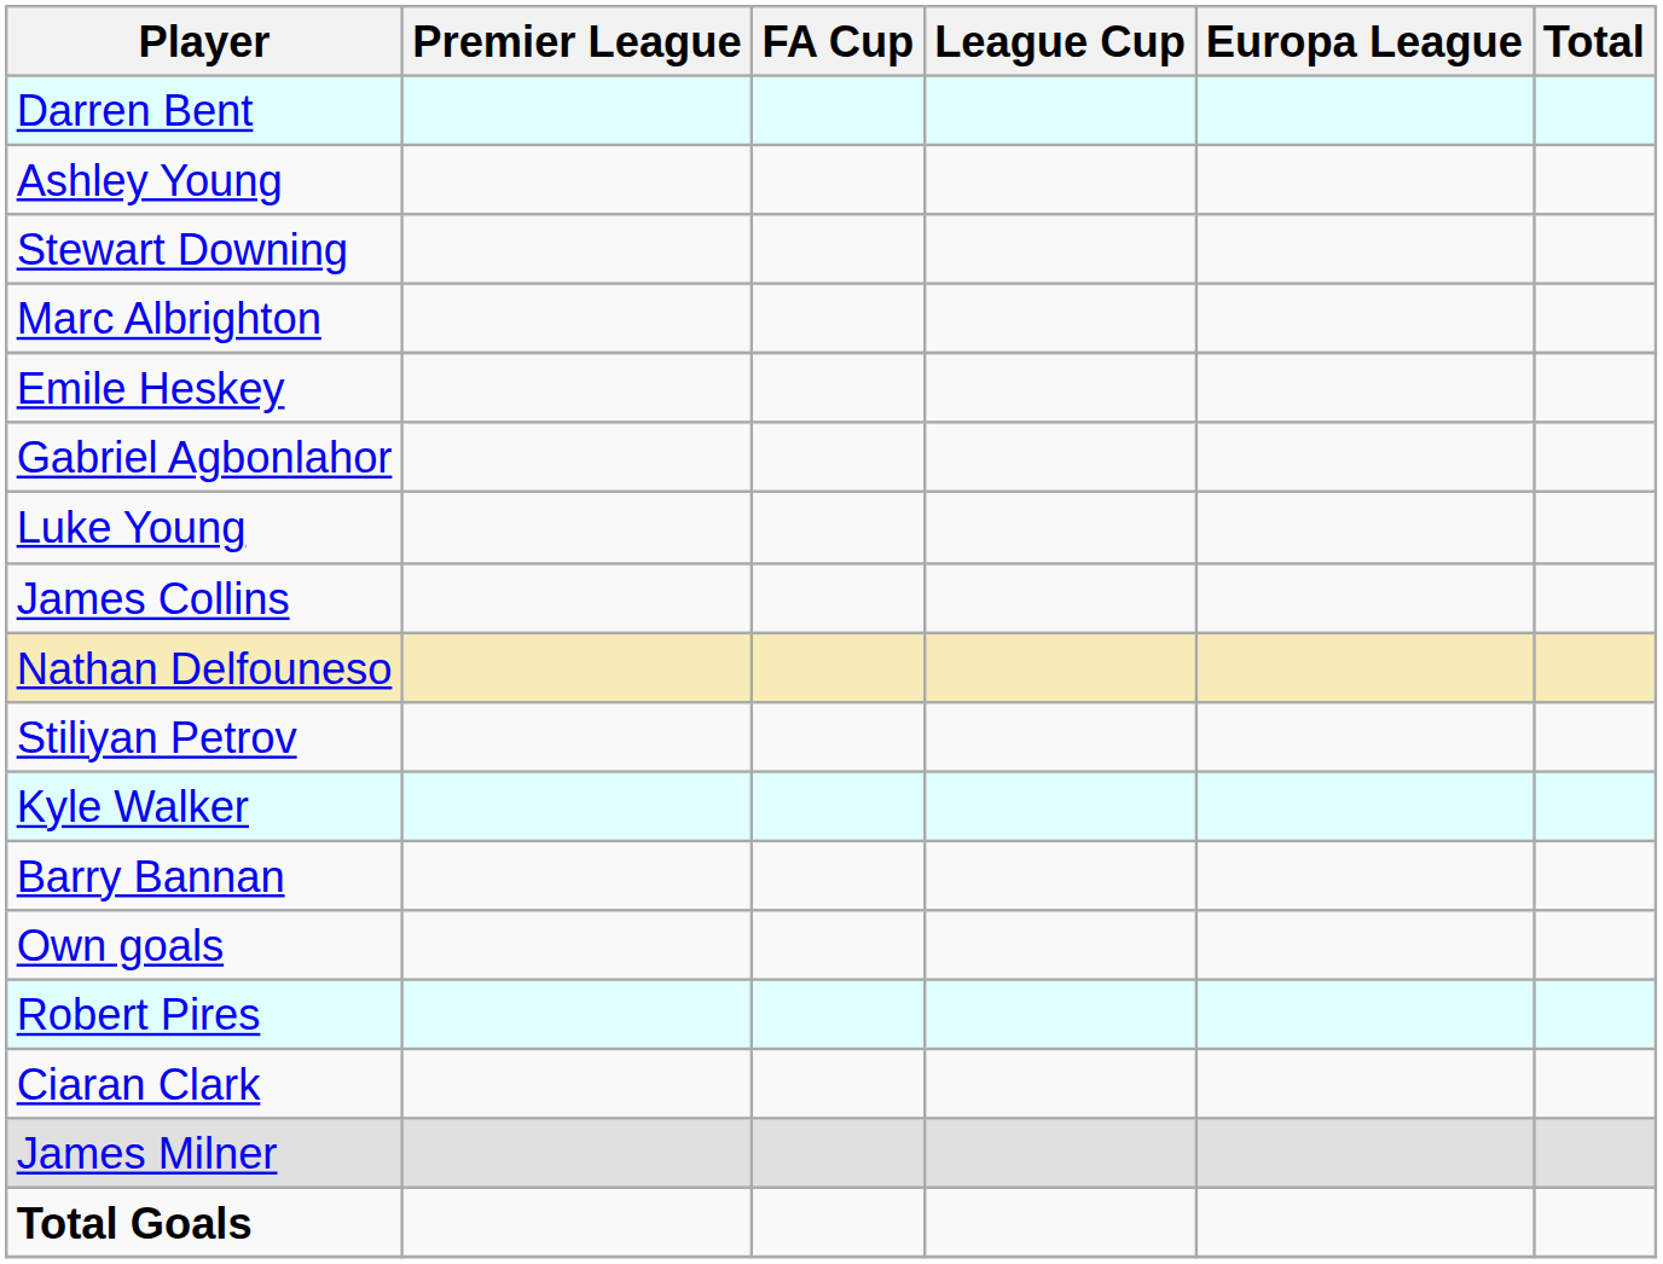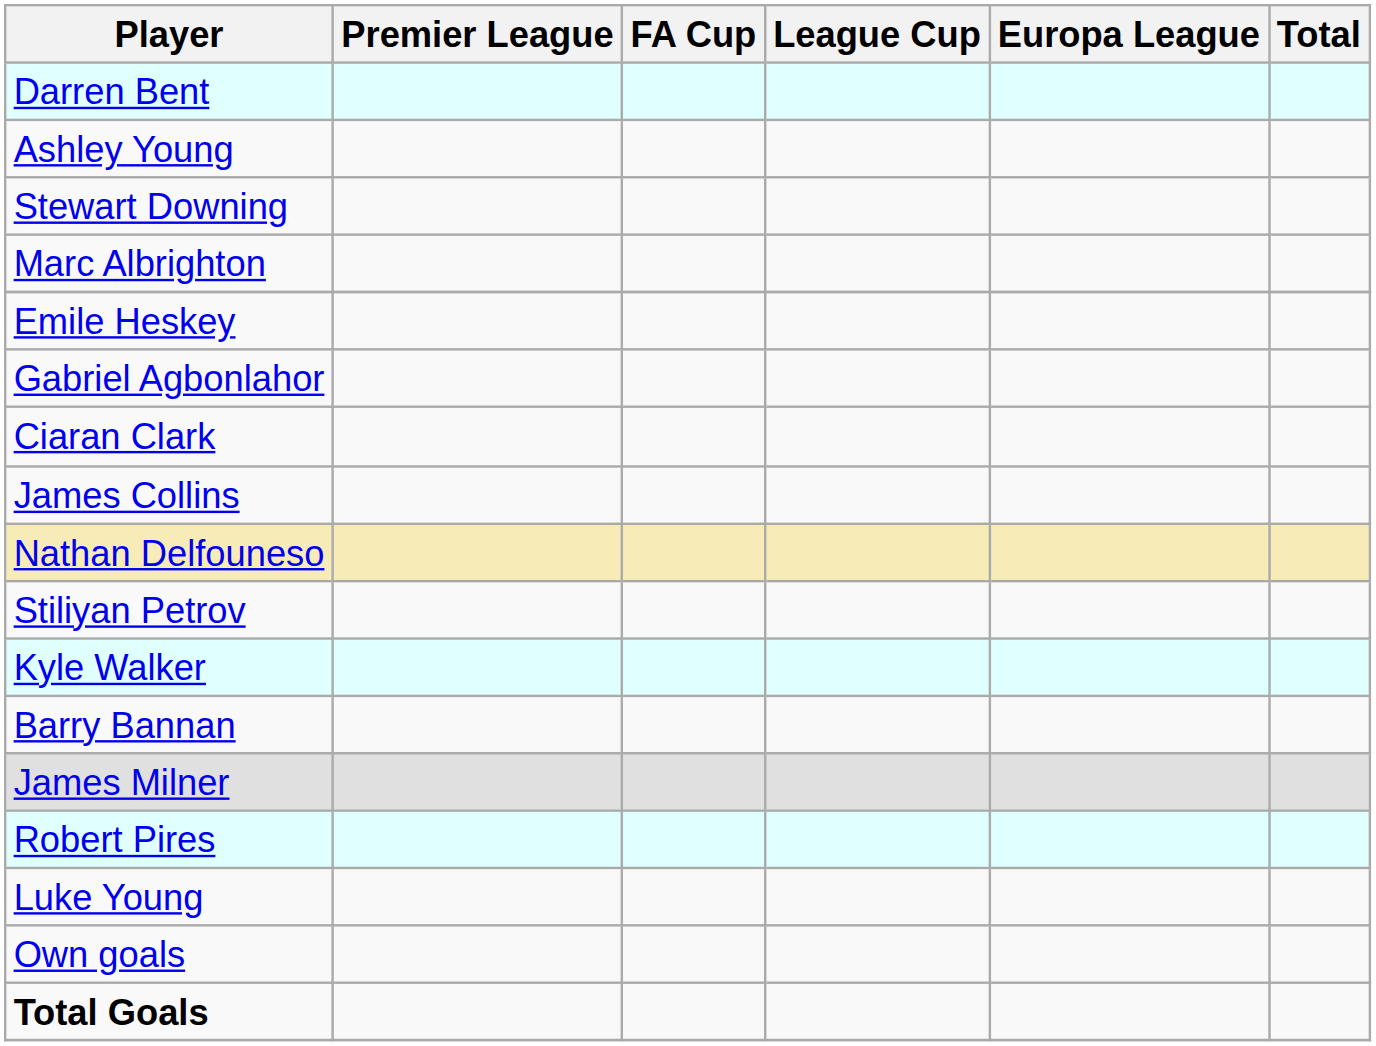 <table class="wikitable sortable" style="font-size:95%; text-align:left">
 <tr>
 <th>Player</th>
 <th>Premier League</th>
 <th>FA Cup</th>
 <th>League Cup</th>
 <th>Europa League</th>
 <th>Total</th>
 </tr>
 <tr>
 <td bgcolor="#E0FFFF"> <a href='#'>Darren Bent</a></td>
 <td bgcolor="#E0FFFF"></td>
 <td bgcolor="#E0FFFF"></td>
 <td bgcolor="#E0FFFF"></td>
 <td bgcolor="#E0FFFF"></td>
 <td bgcolor="#E0FFFF"></td>
 </tr>
 <tr>
 <td> <a href='#'>Ashley Young</a></td>
 <td></td>
 <td></td>
 <td></td>
 <td></td>
 <td></td>
 </tr>
 <tr>
 <td> <a href='#'>Stewart Downing</a></td>
 <td></td>
 <td></td>
 <td></td>
 <td></td>
 <td></td>
 </tr>
 <tr>
 <td> <a href='#'>Marc Albrighton</a></td>
 <td></td>
 <td></td>
 <td></td>
 <td></td>
 <td></td>
 </tr>
 <tr>
 </tr>
 <tr>
 <td> <a href='#'>Emile Heskey</a></td>
 <td></td>
 <td></td>
 <td></td>
 <td></td>
 <td></td>
 </tr>
 <tr>
 <td> <a href='#'>Gabriel Agbonlahor</a></td>
 <td></td>
 <td></td>
 <td></td>
 <td></td>
 <td></td>
 </tr>
 <tr>
-<td> <a href='#'>Luke Young</a></td>
+<td> <a href='#'>Ciaran Clark</a></td>
 <td></td>
 <td></td>
 <td></td>
 <td></td>
 <td></td>
 </tr>
 <tr>
 <td> <a href='#'>James Collins</a></td>
 <td></td>
 <td></td>
 <td></td>
 <td></td>
 <td></td>
 </tr>
 <tr>
 <td bgcolor="#F7ECB7"> <a href='#'>Nathan Delfouneso</a></td>
 <td bgcolor="#F7ECB7"></td>
 <td bgcolor="#F7ECB7"></td>
 <td bgcolor="#F7ECB7"></td>
 <td bgcolor="#F7ECB7"></td>
 <td bgcolor="#F7ECB7"></td>
 </tr>
 <tr>
 <td> <a href='#'>Stiliyan Petrov</a></td>
 <td></td>
 <td></td>
 <td></td>
 <td></td>
 <td></td>
 </tr>
 <tr>
 <td bgcolor="#E0FFFF"> <a href='#'>Kyle Walker</a></td>
 <td bgcolor="#E0FFFF"></td>
 <td bgcolor="#E0FFFF"></td>
 <td bgcolor="#E0FFFF"></td>
 <td bgcolor="#E0FFFF"></td>
 <td bgcolor="#E0FFFF"></td>
 </tr>
 <tr>
 <td> <a href='#'>Barry Bannan</a></td>
 <td></td>
 <td></td>
 <td></td>
 <td></td>
 <td></td>
 </tr>
 <tr>
-<td> <a href='#'>Own goals</a></td>
-<td></td>
-<td></td>
-<td></td>
-<td></td>
-<td></td>
+<td bgcolor="E0E0E0"> <a href='#'>James Milner</a></td>
+<td bgcolor="E0E0E0"></td>
+<td bgcolor="E0E0E0"></td>
+<td bgcolor="E0E0E0"></td>
+<td bgcolor="E0E0E0"></td>
+<td bgcolor="E0E0E0"></td>
 </tr>
 <tr>
 <td bgcolor="#E0FFFF"> <a href='#'>Robert Pires</a></td>
 <td bgcolor="#E0FFFF"></td>
 <td bgcolor="#E0FFFF"></td>
 <td bgcolor="#E0FFFF"></td>
 <td bgcolor="#E0FFFF"></td>
 <td bgcolor="#E0FFFF"></td>
 </tr>
 <tr>
-<td> <a href='#'>Ciaran Clark</a></td>
+<td> <a href='#'>Luke Young</a></td>
 <td></td>
 <td></td>
 <td></td>
 <td></td>
 <td></td>
 </tr>
 <tr>
-<td bgcolor="E0E0E0"> <a href='#'>James Milner</a></td>
-<td bgcolor="E0E0E0"></td>
-<td bgcolor="E0E0E0"></td>
-<td bgcolor="E0E0E0"></td>
-<td bgcolor="E0E0E0"></td>
-<td bgcolor="E0E0E0"></td>
+<td> <a href='#'>Own goals</a></td>
+<td></td>
+<td></td>
+<td></td>
+<td></td>
+<td></td>
 </tr>
 <tr>
 <td><strong>Total Goals</strong></td>
 <td></td>
 <td></td>
 <td></td>
 <td></td>
 <td></td>
 </tr>
 <tr>
 </tr>
 </table>
